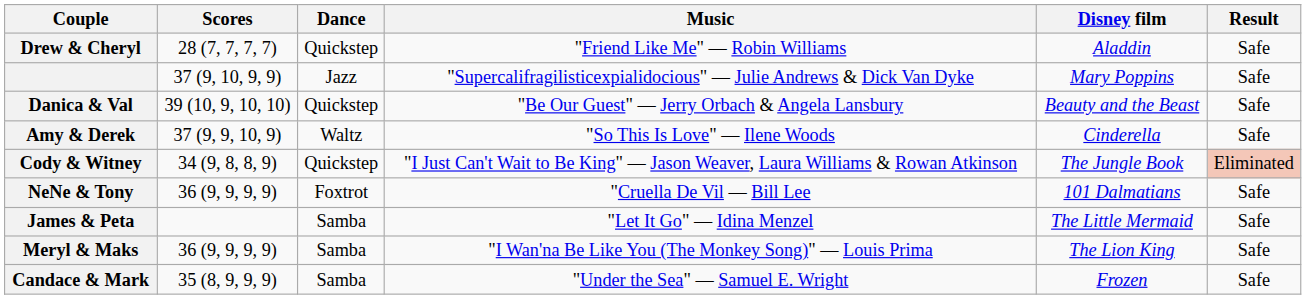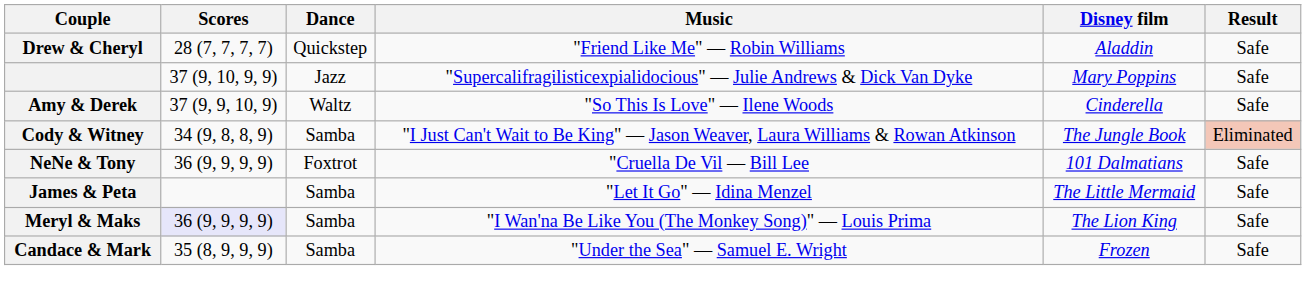 <table class="wikitable sortable" style="text-align:center; width:90%">
 <tr>
 <th scope="col">Couple</th>
 <th scope="col">Scores</th>
 <th scope="col" class="unsortable">Dance</th>
 <th scope="col" class="unsortable">Music</th>
 <th scope="col" class="unsortable"><a href='#'>Disney</a> film</th>
 <th scope="col" class="unsortable">Result</th>
 </tr>
 <tr>
 <th scope="row">Drew & Cheryl</th>
 <td>28 (7, 7, 7, 7)</td>
 <td>Quickstep</td>
 <td>"<a href='#'>Friend Like Me</a>" — <a href='#'>Robin Williams</a></td>
 <td><em><a href='#'>Aladdin</a></em></td>
 <td>Safe</td>
 </tr>
 <tr>
 <th scope="row"></th>
 <td>37 (9, 10, 9, 9)</td>
 <td>Jazz</td>
 <td>"<a href='#'>Supercalifragilisticexpialidocious</a>" — <a href='#'>Julie Andrews</a> & <a href='#'>Dick Van Dyke</a></td>
 <td><em><a href='#'>Mary Poppins</a></em></td>
 <td>Safe</td>
 </tr>
 <tr>
-<th scope="row">Danica & Val</th>
-<td>39 (10, 9, 10, 10)</td>
-<td>Quickstep</td>
-<td>"<a href='#'>Be Our Guest</a>" — <a href='#'>Jerry Orbach</a> & <a href='#'>Angela Lansbury</a></td>
-<td><em><a href='#'>Beauty and the Beast</a></em></td>
-<td>Safe</td>
-</tr>
-<tr>
 <th scope="row">Amy & Derek</th>
 <td>37 (9, 9, 10, 9)</td>
 <td>Waltz</td>
 <td>"<a href='#'>So This Is Love</a>" — <a href='#'>Ilene Woods</a></td>
 <td><em><a href='#'>Cinderella</a></em></td>
 <td>Safe</td>
 </tr>
 <tr>
 <th scope="row">Cody & Witney</th>
 <td>34 (9, 8, 8, 9)</td>
-<td>Quickstep</td>
+<td>Samba</td>
 <td>"<a href='#'>I Just Can't Wait to Be King</a>" — <a href='#'>Jason Weaver</a>, <a href='#'>Laura Williams</a> & <a href='#'>Rowan Atkinson</a></td>
 <td><em><a href='#'>The Jungle Book</a></em></td>
 <td bgcolor=f4c7b8>Eliminated</td>
 </tr>
 <tr>
 <th scope="row">NeNe & Tony</th>
 <td>36 (9, 9, 9, 9)</td>
 <td>Foxtrot</td>
 <td>"<a href='#'>Cruella De Vil</a> — <a href='#'>Bill Lee</a></td>
 <td><em><a href='#'>101 Dalmatians</a></em></td>
 <td>Safe</td>
 </tr>
 <tr>
 <th scope="row">James & Peta</th>
 <td></td>
 <td>Samba</td>
 <td>"<a href='#'>Let It Go</a>" — <a href='#'>Idina Menzel</a></td>
 <td><em><a href='#'>The Little Mermaid</a></em></td>
 <td>Safe</td>
 </tr>
 <tr>
 <th scope="row">Meryl & Maks</th>
-<td>36 (9, 9, 9, 9)</td>
+<td style="background: lavender;">36 (9, 9, 9, 9)</td>
 <td>Samba</td>
 <td>"<a href='#'>I Wan'na Be Like You (The Monkey Song)</a>" — <a href='#'>Louis Prima</a></td>
 <td><em><a href='#'>The Lion King</a></em></td>
 <td>Safe</td>
 </tr>
 <tr>
 <th scope="row">Candace & Mark</th>
 <td>35 (8, 9, 9, 9)</td>
 <td>Samba</td>
 <td>"<a href='#'>Under the Sea</a>" — <a href='#'>Samuel E. Wright</a></td>
 <td><em><a href='#'>Frozen</a></em></td>
 <td>Safe</td>
 </tr>
 </table>
